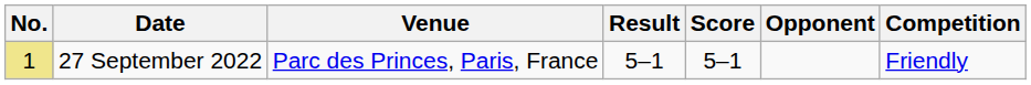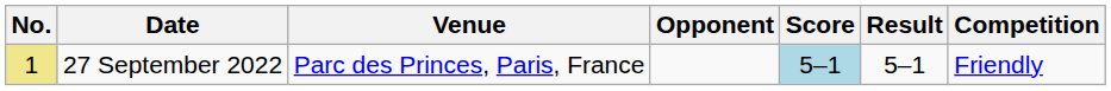 <table class="wikitable sortable">
 <tr>
 <th>No.</th>
 <th>Date</th>
 <th>Venue</th>
+<th>Opponent</th>
+<th>Score</th>
 <th>Result</th>
-<th>Score</th>
-<th>Opponent</th>
 <th>Competition</th>
 </tr>
 <tr>
 <td align="center" style="background: khaki;">1</td>
 <td>27 September 2022</td>
 <td><a href='#'>Parc des Princes</a>, <a href='#'>Paris</a>, France</td>
+<td></td>
+<td align="center" style="background: lightblue;">5–1</td>
 <td align="center">5–1</td>
-<td align="center">5–1</td>
-<td></td>
 <td><a href='#'>Friendly</a></td>
 </tr>
 </table>
